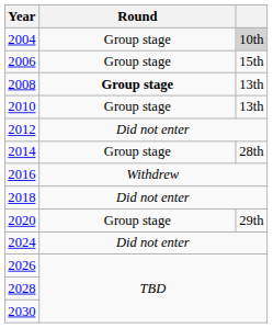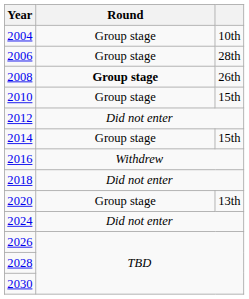 <table class="wikitable" style="text-align: center; font-size:90%">
 <tr>
 <th>Year</th>
 <th style="width:200px">Round</th>
 <th></th>
 </tr>
 <tr>
 <td><a href='#'>2004</a></td>
 <td>Group stage</td>
-<td style="background: lightgrey;">10th</td>
+<td>10th</td>
 </tr>
 <tr>
 <td><a href='#'>2006</a></td>
 <td>Group stage</td>
-<td>15th</td>
+<td>28th</td>
 </tr>
 <tr>
 <td><a href='#'>2008</a></td>
 <td><strong>Group stage</strong></td>
-<td>13th</td>
+<td>26th</td>
 </tr>
 <tr>
 <td><a href='#'>2010</a></td>
 <td>Group stage</td>
-<td>13th</td>
+<td>15th</td>
 </tr>
 <tr>
 <td><a href='#'>2012</a></td>
 <td colspan="2"><em>Did not enter</em></td>
 </tr>
 <tr>
 <td><a href='#'>2014</a></td>
 <td>Group stage</td>
-<td>28th</td>
+<td>15th</td>
 </tr>
 <tr>
 <td><a href='#'>2016</a></td>
 <td colspan="2"><em>Withdrew</em></td>
 </tr>
 <tr>
 <td><a href='#'>2018</a></td>
 <td colspan="2"><em>Did not enter</em></td>
 </tr>
 <tr>
 <td><a href='#'>2020</a></td>
 <td>Group stage</td>
-<td>29th</td>
+<td>13th</td>
 </tr>
 <tr>
 <td><a href='#'>2024</a></td>
 <td colspan="2"><em>Did not enter</em></td>
 </tr>
 <tr>
 <td><a href='#'>2026</a></td>
 <td colspan="2" rowspan="3"><em>TBD</em></td>
 </tr>
 <tr>
 <td><a href='#'>2028</a></td>
 </tr>
 <tr>
 <td><a href='#'>2030</a></td>
 </tr>
 </table>
